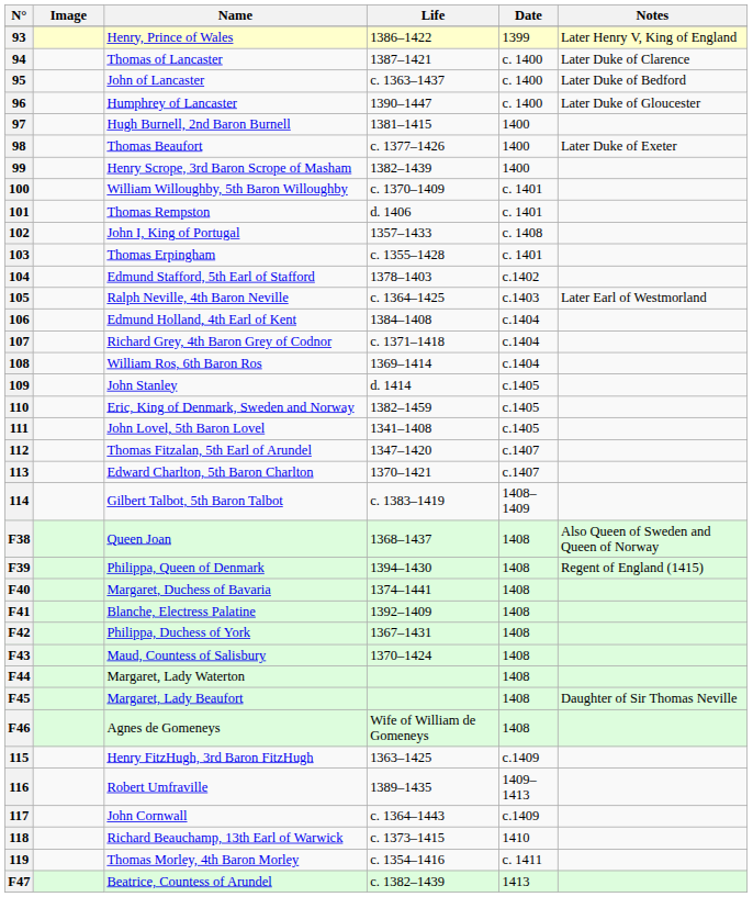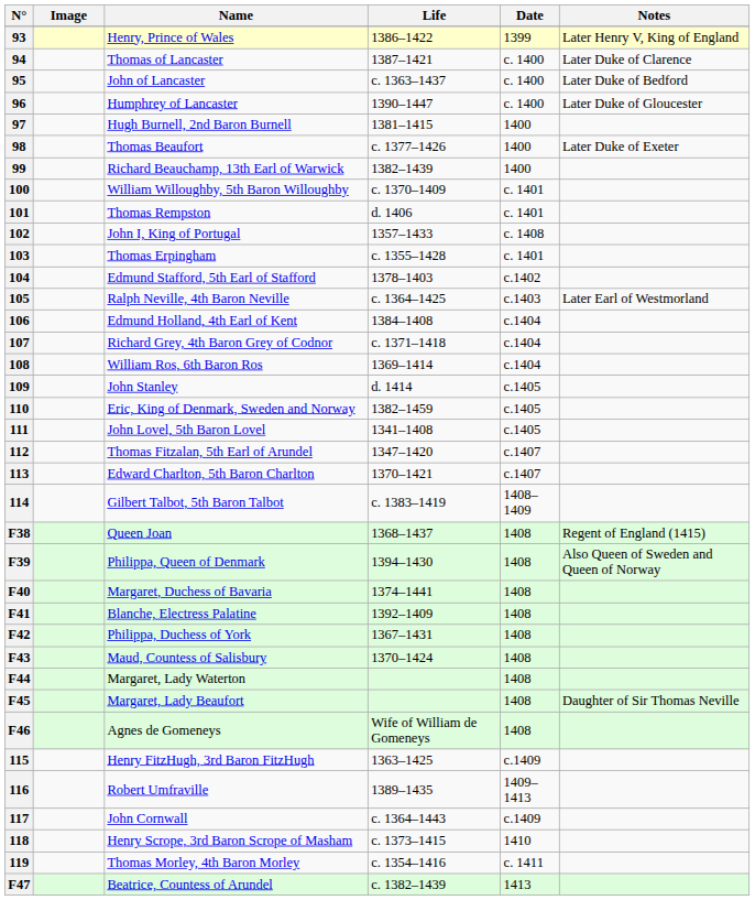 <table class="wikitable">
 <tr>
 <th>N°</th>
 <th style="width: 75px;">Image</th>
 <th style="width: 300px;">Name</th>
 <th>Life</th>
 <th>Date</th>
 <th>Notes</th>
 </tr>
 <tr id="Henry IV">
 </tr>
 <tr bgcolor="#FFFFCC">
 <th>93</th>
 <td></td>
 <td><a href='#'>Henry, Prince of Wales</a></td>
 <td>1386–1422</td>
 <td>1399</td>
 <td>Later Henry V, King of England</td>
 </tr>
 <tr>
 <th>94</th>
 <td></td>
 <td><a href='#'>Thomas of Lancaster</a></td>
 <td>1387–1421</td>
 <td>c. 1400</td>
 <td>Later Duke of Clarence</td>
 </tr>
 <tr>
 <th>95</th>
 <td></td>
 <td><a href='#'>John of Lancaster</a></td>
 <td>c. 1363–1437</td>
 <td>c. 1400</td>
 <td>Later Duke of Bedford</td>
 </tr>
 <tr>
 <th>96</th>
 <td></td>
 <td><a href='#'>Humphrey of Lancaster</a></td>
 <td>1390–1447</td>
 <td>c. 1400</td>
 <td>Later Duke of Gloucester</td>
 </tr>
 <tr>
 <th>97</th>
 <td></td>
 <td><a href='#'>Hugh Burnell, 2nd Baron Burnell</a></td>
 <td>1381–1415</td>
 <td>1400</td>
 <td></td>
 </tr>
 <tr>
 <th>98</th>
 <td></td>
 <td><a href='#'>Thomas Beaufort</a></td>
 <td>c. 1377–1426</td>
 <td>1400</td>
 <td>Later Duke of Exeter</td>
 </tr>
 <tr>
 <th>99</th>
 <td></td>
-<td><a href='#'>Henry Scrope, 3rd Baron Scrope of Masham</a></td>
+<td><a href='#'>Richard Beauchamp, 13th Earl of Warwick</a></td>
 <td>1382–1439</td>
 <td>1400</td>
 <td></td>
 </tr>
 <tr>
 <th>100</th>
 <td></td>
 <td><a href='#'>William Willoughby, 5th Baron Willoughby</a></td>
 <td>c. 1370–1409</td>
 <td>c. 1401</td>
 <td></td>
 </tr>
 <tr>
 <th>101</th>
 <td></td>
 <td><a href='#'>Thomas Rempston</a></td>
 <td>d. 1406</td>
 <td>c. 1401</td>
 <td></td>
 </tr>
 <tr>
 <th>102</th>
 <td></td>
 <td><a href='#'>John I, King of Portugal</a></td>
 <td>1357–1433</td>
 <td>c. 1408</td>
 <td></td>
 </tr>
 <tr>
 <th>103</th>
 <td></td>
 <td><a href='#'>Thomas Erpingham</a></td>
 <td>c. 1355–1428</td>
 <td>c. 1401</td>
 <td></td>
 </tr>
 <tr>
 <th>104</th>
 <td></td>
 <td><a href='#'>Edmund Stafford, 5th Earl of Stafford</a></td>
 <td>1378–1403</td>
 <td>c.1402</td>
 <td></td>
 </tr>
 <tr>
 <th>105</th>
 <td></td>
 <td><a href='#'>Ralph Neville, 4th Baron Neville</a></td>
 <td>c. 1364–1425</td>
 <td>c.1403</td>
 <td>Later Earl of Westmorland</td>
 </tr>
 <tr>
 <th>106</th>
 <td></td>
 <td><a href='#'>Edmund Holland, 4th Earl of Kent</a></td>
 <td>1384–1408</td>
 <td>c.1404</td>
 <td></td>
 </tr>
 <tr>
 <th>107</th>
 <td></td>
 <td><a href='#'>Richard Grey, 4th Baron Grey of Codnor</a></td>
 <td>c. 1371–1418</td>
 <td>c.1404</td>
 <td></td>
 </tr>
 <tr>
 <th>108</th>
 <td></td>
 <td><a href='#'>William Ros, 6th Baron Ros</a></td>
 <td>1369–1414</td>
 <td>c.1404</td>
 <td></td>
 </tr>
 <tr>
 <th>109</th>
 <td></td>
 <td><a href='#'>John Stanley</a></td>
 <td>d. 1414</td>
 <td>c.1405</td>
 <td></td>
 </tr>
 <tr>
 <th>110</th>
 <td></td>
 <td><a href='#'>Eric, King of Denmark, Sweden and Norway</a></td>
 <td>1382–1459</td>
 <td>c.1405</td>
 <td></td>
 </tr>
 <tr>
 <th>111</th>
 <td></td>
 <td><a href='#'>John Lovel, 5th Baron Lovel</a></td>
 <td>1341–1408</td>
 <td>c.1405</td>
 <td></td>
 </tr>
 <tr>
 <th>112</th>
 <td></td>
 <td><a href='#'>Thomas Fitzalan, 5th Earl of Arundel</a></td>
 <td>1347–1420</td>
 <td>c.1407</td>
 <td></td>
 </tr>
 <tr>
 <th>113</th>
 <td></td>
 <td><a href='#'>Edward Charlton, 5th Baron Charlton</a></td>
 <td>1370–1421</td>
 <td>c.1407</td>
 <td></td>
 </tr>
 <tr>
 <th>114</th>
 <td></td>
 <td><a href='#'>Gilbert Talbot, 5th Baron Talbot</a></td>
 <td>c. 1383–1419</td>
 <td>1408–1409</td>
 <td></td>
 </tr>
 <tr bgcolor="#DDFDDD">
 <th>F38</th>
 <td></td>
 <td><a href='#'>Queen Joan</a></td>
 <td>1368–1437</td>
 <td>1408</td>
-<td>Also Queen of Sweden and Queen of Norway</td>
+<td>Regent of England (1415)</td>
 </tr>
 <tr bgcolor="#DDFDDD">
 <th>F39</th>
 <td></td>
 <td><a href='#'>Philippa, Queen of Denmark</a></td>
 <td>1394–1430</td>
 <td>1408</td>
-<td>Regent of England (1415)</td>
+<td>Also Queen of Sweden and Queen of Norway</td>
 </tr>
 <tr bgcolor="#DDFDDD">
 <th>F40</th>
 <td></td>
 <td><a href='#'>Margaret, Duchess of Bavaria</a></td>
 <td>1374–1441</td>
 <td>1408</td>
 <td></td>
 </tr>
 <tr bgcolor="#DDFDDD">
 <th>F41</th>
 <td></td>
 <td><a href='#'>Blanche, Electress Palatine</a></td>
 <td>1392–1409</td>
 <td>1408</td>
 <td></td>
 </tr>
 <tr bgcolor="#DDFDDD">
 <th>F42</th>
 <td></td>
 <td><a href='#'>Philippa, Duchess of York</a></td>
 <td>1367–1431</td>
 <td>1408</td>
 <td></td>
 </tr>
 <tr bgcolor="#DDFDDD">
 <th>F43</th>
 <td></td>
 <td><a href='#'>Maud, Countess of Salisbury</a></td>
 <td>1370–1424</td>
 <td>1408</td>
 <td></td>
 </tr>
 <tr bgcolor="#DDFDDD">
 <th>F44</th>
 <td></td>
 <td>Margaret, Lady Waterton</td>
 <td></td>
 <td>1408</td>
 <td></td>
 </tr>
 <tr bgcolor="#DDFDDD">
 <th>F45</th>
 <td></td>
 <td><a href='#'>Margaret, Lady Beaufort</a></td>
 <td></td>
 <td>1408</td>
 <td>Daughter of Sir Thomas Neville</td>
 </tr>
 <tr bgcolor="#DDFDDD">
 <th>F46</th>
 <td></td>
 <td>Agnes de Gomeneys</td>
 <td>Wife of William de Gomeneys</td>
 <td>1408</td>
 <td></td>
 </tr>
 <tr>
 <th>115</th>
 <td></td>
 <td><a href='#'>Henry FitzHugh, 3rd Baron FitzHugh</a></td>
 <td>1363–1425</td>
 <td>c.1409</td>
 <td></td>
 </tr>
 <tr>
 <th>116</th>
 <td></td>
 <td><a href='#'>Robert Umfraville</a></td>
 <td>1389–1435</td>
 <td>1409–1413</td>
 <td></td>
 </tr>
 <tr>
 <th>117</th>
 <td></td>
 <td><a href='#'>John Cornwall</a></td>
 <td>c. 1364–1443</td>
 <td>c.1409</td>
 <td></td>
 </tr>
 <tr>
 <th>118</th>
 <td></td>
-<td><a href='#'>Richard Beauchamp, 13th Earl of Warwick</a></td>
+<td><a href='#'>Henry Scrope, 3rd Baron Scrope of Masham</a></td>
 <td>c. 1373–1415</td>
 <td>1410</td>
 <td></td>
 </tr>
 <tr>
 <th>119</th>
 <td></td>
 <td><a href='#'>Thomas Morley, 4th Baron Morley</a></td>
 <td>c. 1354–1416</td>
 <td>c. 1411</td>
 <td></td>
 </tr>
 <tr bgcolor="#DDFDDD">
 <th>F47</th>
 <td></td>
 <td><a href='#'>Beatrice, Countess of Arundel</a></td>
 <td>c. 1382–1439</td>
 <td>1413</td>
 <td></td>
 </tr>
 </table>
